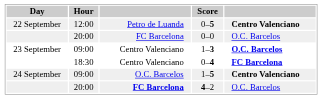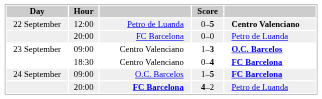 <table style="border: 1px solid #999;font-size:90%;float:right; margin-left:1em">
 <tr align="center" bgcolor="#cccccc">
 <th width="100">  Day  </th>
 <th width="30">  Hour  </th>
 <th width="150"></th>
 <th width="50">Score</th>
 <th width="150"></th>
 </tr>
 <tr align="center" bgcolor="#efefef">
 <td>22 September</td>
 <td>12:00</td>
 <td align="right"><a href='#'>Petro de Luanda</a>   </td>
 <td>0–<strong>5</strong></td>
 <td align="left">   <strong>Centro Valenciano</strong></td>
 </tr>
 <tr align="center" bgcolor="#efefef">
 <td></td>
 <td>20:00</td>
 <td align="right"><a href='#'>FC Barcelona</a>   </td>
 <td>0–0</td>
-<td align="left">   <a href='#'>O.C. Barcelos</a></td>
+<td align="left">   <a href='#'>Petro de Luanda</a></td>
 </tr>
 <tr align="center">
 <td>23 September</td>
 <td>09:00</td>
 <td align="right">Centro Valenciano   </td>
 <td>1–<strong>3</strong></td>
 <td align="left">   <strong><a href='#'>O.C. Barcelos</a></strong></td>
 </tr>
 <tr align="center">
 <td></td>
 <td>18:30</td>
 <td align="right">Centro Valenciano   </td>
 <td>0–<strong>4</strong></td>
 <td align="left">   <strong><a href='#'>FC Barcelona</a></strong></td>
 </tr>
 <tr align="center" bgcolor="#efefef">
 <td>24 September</td>
 <td>09:00</td>
 <td align="right"><a href='#'>O.C. Barcelos</a>   </td>
 <td>1–<strong>5</strong></td>
-<td align="left">   <strong>Centro Valenciano</strong></td>
+<td align="left">   <strong><a href='#'>FC Barcelona</a></strong></td>
 </tr>
 <tr align="center" bgcolor="#efefef">
 <td></td>
 <td>20:00</td>
 <td align="right"><strong><a href='#'>FC Barcelona</a></strong>   </td>
 <td><strong>4</strong>–2</td>
-<td align="left">   <a href='#'>O.C. Barcelos</a></td>
+<td align="left">   <a href='#'>Petro de Luanda</a></td>
 </tr>
 </table>
